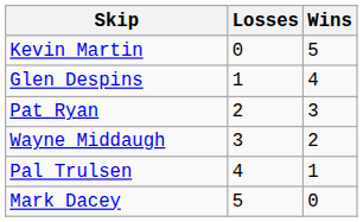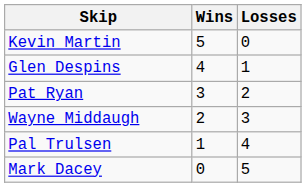 <table class="wikitable">
 <tr>
 <th width="150">Skip</th>
+<th>Wins</th>
 <th>Losses</th>
-<th>Wins</th>
 </tr>
 <tr>
 <td> <a href='#'>Kevin Martin</a></td>
+<td>5</td>
 <td>0</td>
-<td>5</td>
 </tr>
 <tr>
 <td> <a href='#'>Glen Despins</a></td>
+<td>4</td>
+<td>1</td>
+</tr>
+<tr>
+<td> <a href='#'>Pat Ryan</a></td>
+<td>3</td>
+<td>2</td>
+</tr>
+<tr>
+<td> <a href='#'>Wayne Middaugh</a></td>
+<td>2</td>
+<td>3</td>
+</tr>
+<tr>
+<td> <a href='#'>Pal Trulsen</a></td>
 <td>1</td>
 <td>4</td>
 </tr>
 <tr>
-<td> <a href='#'>Pat Ryan</a></td>
-<td>2</td>
-<td>3</td>
-</tr>
-<tr>
-<td> <a href='#'>Wayne Middaugh</a></td>
-<td>3</td>
-<td>2</td>
-</tr>
-<tr>
-<td> <a href='#'>Pal Trulsen</a></td>
-<td>4</td>
-<td>1</td>
-</tr>
-<tr>
 <td> <a href='#'>Mark Dacey</a></td>
+<td>0</td>
 <td>5</td>
-<td>0</td>
 </tr>
 </table>
